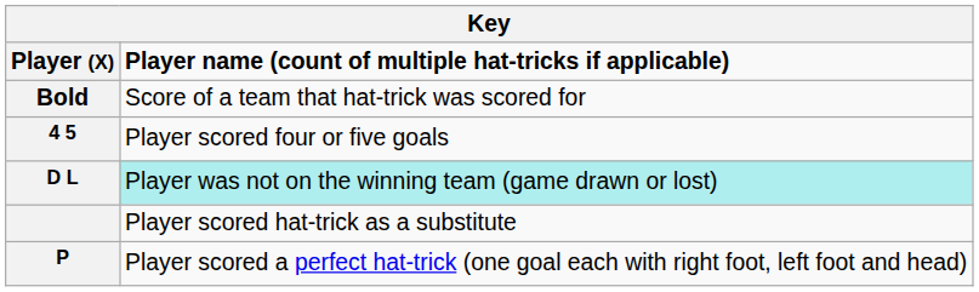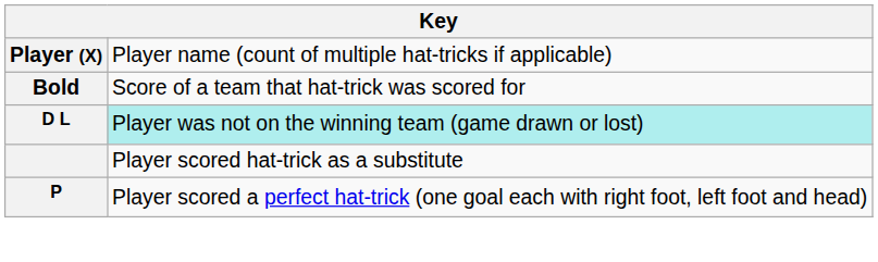 <table class="wikitable plainrowheaders">
 <tr>
 <th colspan="2" scope="col">Key</th>
 </tr>
 <tr>
 <th align="left" scope="row">Player <small>(X)</small></th>
-<td align="left"><strong>Player name (count of multiple hat-tricks if applicable)</strong></td>
+<td align="left">Player name (count of multiple hat-tricks if applicable)</td>
 </tr>
 <tr>
 <th align="left" scope="row"><strong>Bold</strong></th>
 <td align="left">Score of a team that hat-trick was scored for</td>
-</tr>
-<tr>
-<th align="left" scope="row"><sup>4 5</sup></th>
-<td align="left">Player scored four or five goals</td>
 </tr>
 <tr>
 <th align="left" scope="row"><sup>D L</sup></th>
 <td align="left" style="background: paleturquoise;">Player was not on the winning team (game drawn or lost)</td>
 </tr>
 <tr>
 <th align="left" scope="row"></th>
 <td align="left">Player scored hat-trick as a substitute</td>
 </tr>
 <tr>
 <th align="left" scope="row"><sup>P</sup></th>
 <td align="left">Player scored a <a href='#'>perfect hat-trick</a> (one goal each with right foot, left foot and head)</td>
 </tr>
 </table>
